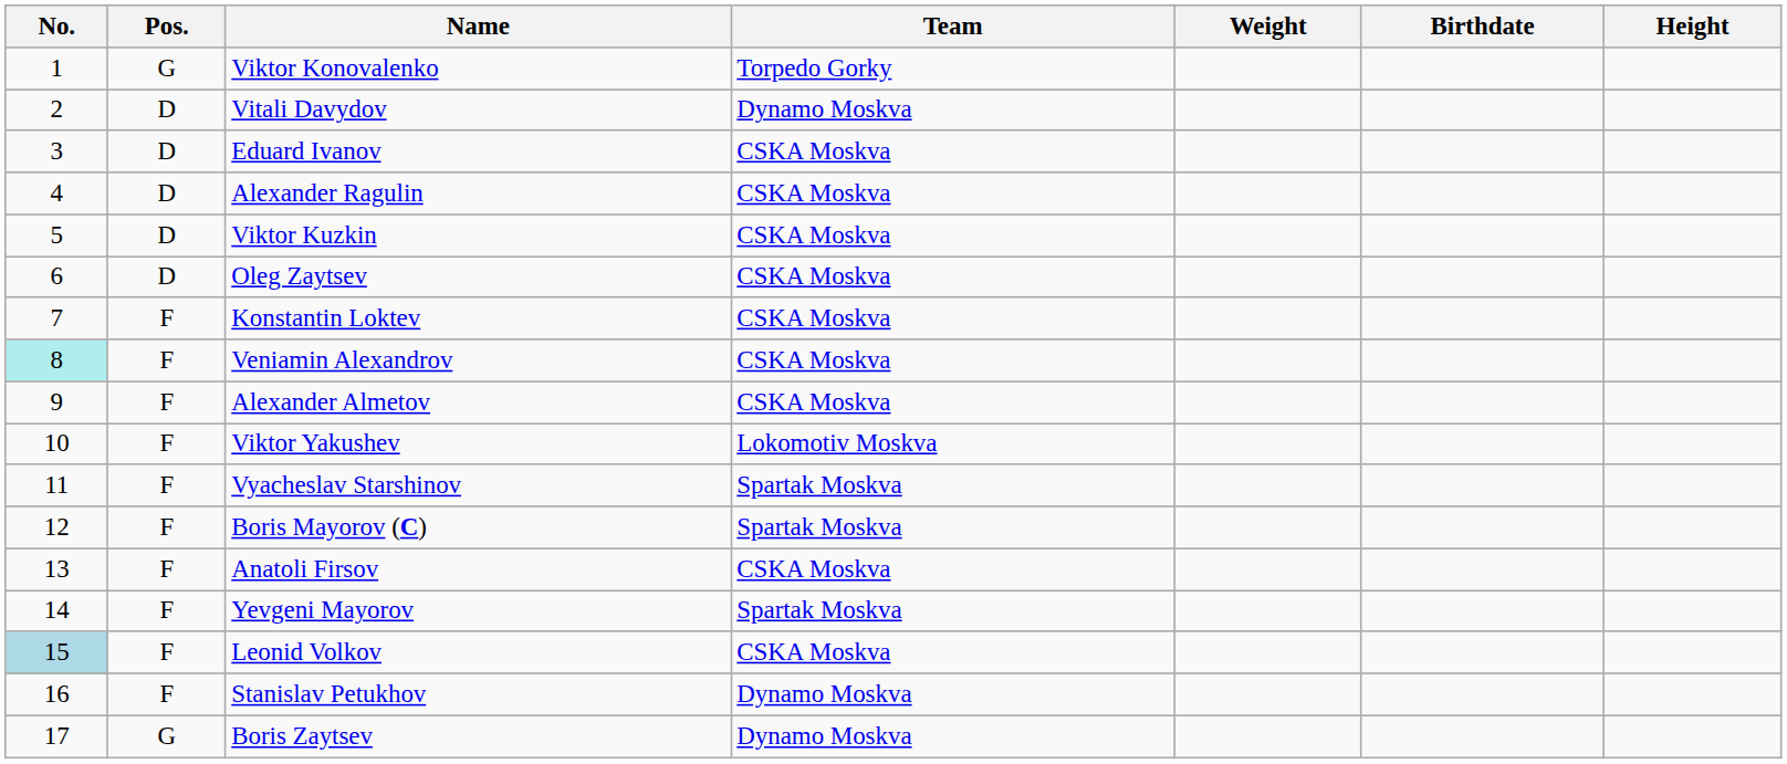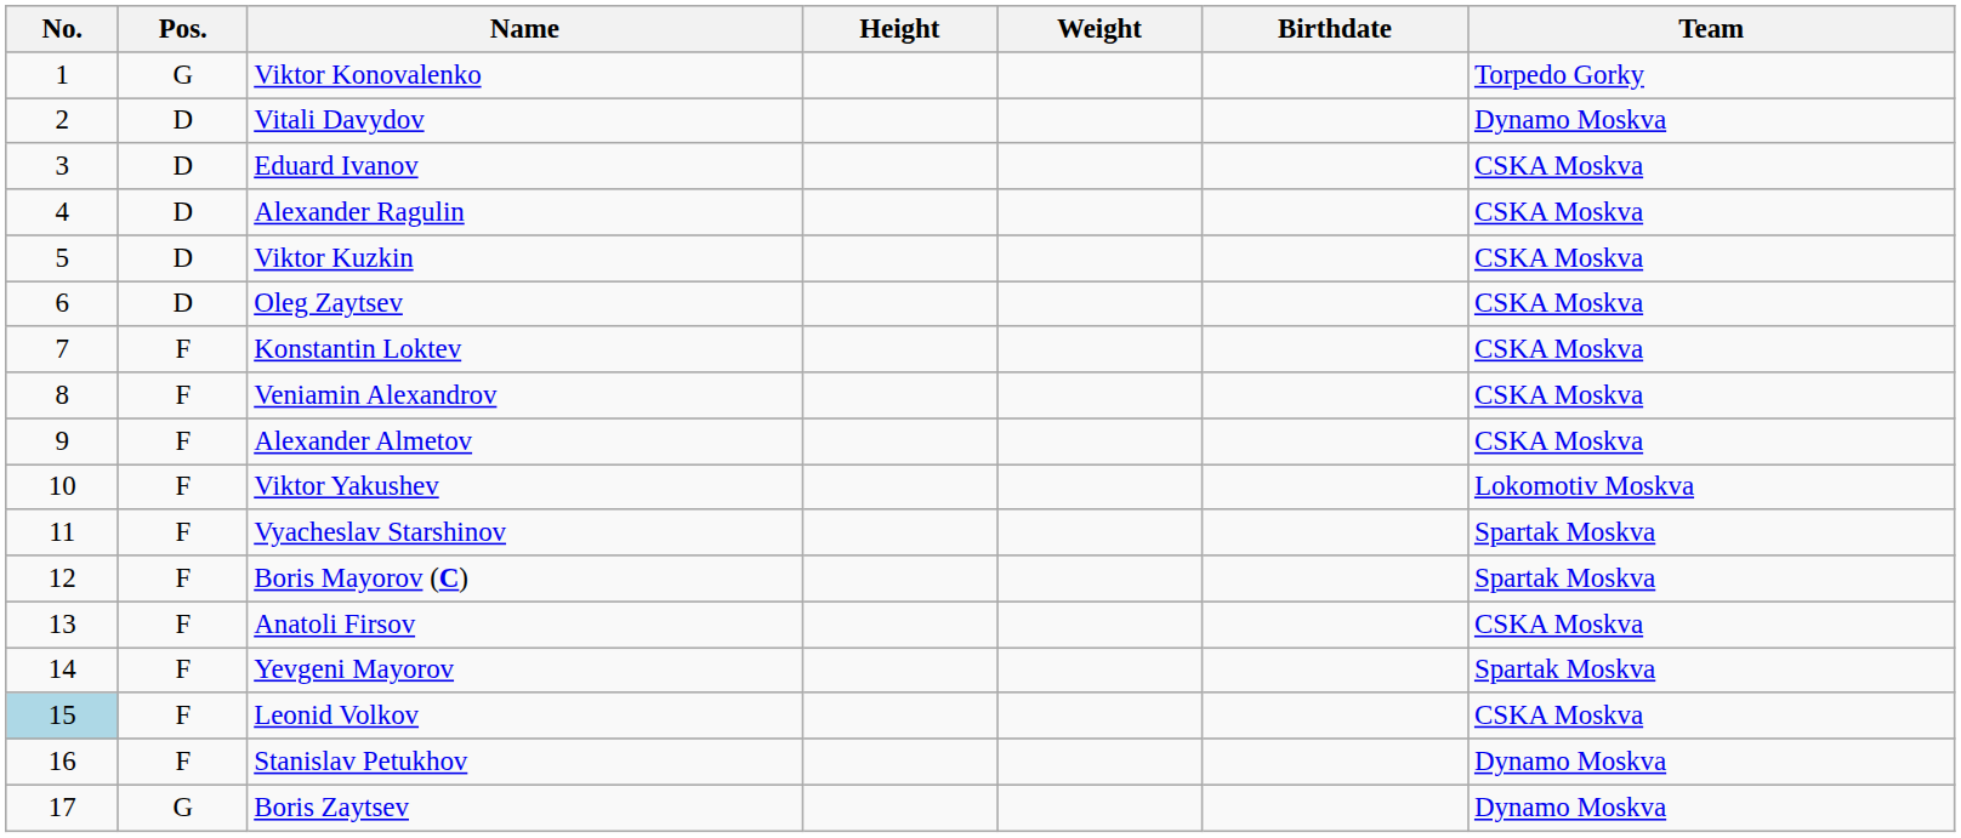 <table class="wikitable sortable" width="80%" style="font-size: 90%; text-align: center;">
 <tr>
 <th>No.</th>
 <th>Pos.</th>
 <th>Name</th>
-<th>Team</th>
+<th>Height</th>
 <th>Weight</th>
 <th>Birthdate</th>
-<th>Height</th>
+<th>Team</th>
 </tr>
 <tr>
 <td>1</td>
 <td>G</td>
 <td style="text-align:left;"><a href='#'>Viktor Konovalenko</a></td>
-<td style="text-align:left;"> <a href='#'>Torpedo Gorky</a></td>
+<td></td>
 <td></td>
 <td style="text-align:right;"></td>
-<td></td>
+<td style="text-align:left;"> <a href='#'>Torpedo Gorky</a></td>
 </tr>
 <tr>
 <td>2</td>
 <td>D</td>
 <td style="text-align:left;"><a href='#'>Vitali Davydov</a></td>
-<td style="text-align:left;"> <a href='#'>Dynamo Moskva</a></td>
+<td></td>
 <td></td>
 <td style="text-align:right;"></td>
-<td></td>
+<td style="text-align:left;"> <a href='#'>Dynamo Moskva</a></td>
 </tr>
 <tr>
 <td>3</td>
 <td>D</td>
 <td style="text-align:left;"><a href='#'>Eduard Ivanov</a></td>
-<td style="text-align:left;"> <a href='#'>CSKA Moskva</a></td>
+<td></td>
 <td></td>
 <td style="text-align:right;"></td>
-<td></td>
+<td style="text-align:left;"> <a href='#'>CSKA Moskva</a></td>
 </tr>
 <tr>
 <td>4</td>
 <td>D</td>
 <td style="text-align:left;"><a href='#'>Alexander Ragulin</a></td>
-<td style="text-align:left;"> <a href='#'>CSKA Moskva</a></td>
+<td></td>
 <td></td>
 <td style="text-align:right;"></td>
-<td></td>
+<td style="text-align:left;"> <a href='#'>CSKA Moskva</a></td>
 </tr>
 <tr>
 <td>5</td>
 <td>D</td>
 <td style="text-align:left;"><a href='#'>Viktor Kuzkin</a></td>
-<td style="text-align:left;"> <a href='#'>CSKA Moskva</a></td>
+<td></td>
 <td></td>
 <td style="text-align:right;"></td>
-<td></td>
+<td style="text-align:left;"> <a href='#'>CSKA Moskva</a></td>
 </tr>
 <tr>
 <td>6</td>
 <td>D</td>
 <td style="text-align:left;"><a href='#'>Oleg Zaytsev</a></td>
-<td style="text-align:left;"> <a href='#'>CSKA Moskva</a></td>
+<td></td>
 <td></td>
 <td style="text-align:right;"></td>
-<td></td>
+<td style="text-align:left;"> <a href='#'>CSKA Moskva</a></td>
 </tr>
 <tr>
 <td>7</td>
 <td>F</td>
 <td style="text-align:left;"><a href='#'>Konstantin Loktev</a></td>
-<td style="text-align:left;"> <a href='#'>CSKA Moskva</a></td>
+<td></td>
 <td></td>
 <td style="text-align:right;"></td>
-<td></td>
+<td style="text-align:left;"> <a href='#'>CSKA Moskva</a></td>
 </tr>
 <tr>
-<td style="background: paleturquoise;">8</td>
+<td>8</td>
 <td>F</td>
 <td style="text-align:left;"><a href='#'>Veniamin Alexandrov</a></td>
-<td style="text-align:left;"> <a href='#'>CSKA Moskva</a></td>
+<td></td>
 <td></td>
 <td style="text-align:right;"></td>
-<td></td>
+<td style="text-align:left;"> <a href='#'>CSKA Moskva</a></td>
 </tr>
 <tr>
 <td>9</td>
 <td>F</td>
 <td style="text-align:left;"><a href='#'>Alexander Almetov</a></td>
-<td style="text-align:left;"> <a href='#'>CSKA Moskva</a></td>
+<td></td>
 <td></td>
 <td style="text-align:right;"></td>
-<td></td>
+<td style="text-align:left;"> <a href='#'>CSKA Moskva</a></td>
 </tr>
 <tr>
 <td>10</td>
 <td>F</td>
 <td style="text-align:left;"><a href='#'>Viktor Yakushev</a></td>
-<td style="text-align:left;"> <a href='#'>Lokomotiv Moskva</a></td>
+<td></td>
 <td></td>
 <td style="text-align:right;"></td>
-<td></td>
+<td style="text-align:left;"> <a href='#'>Lokomotiv Moskva</a></td>
 </tr>
 <tr>
 <td>11</td>
 <td>F</td>
 <td style="text-align:left;"><a href='#'>Vyacheslav Starshinov</a></td>
-<td style="text-align:left;"> <a href='#'>Spartak Moskva</a></td>
+<td></td>
 <td></td>
 <td style="text-align:right;"></td>
-<td></td>
+<td style="text-align:left;"> <a href='#'>Spartak Moskva</a></td>
 </tr>
 <tr>
 <td>12</td>
 <td>F</td>
 <td style="text-align:left;"><a href='#'>Boris Mayorov</a> (<strong><a href='#'>C</a></strong>)</td>
-<td style="text-align:left;"> <a href='#'>Spartak Moskva</a></td>
+<td></td>
 <td></td>
 <td style="text-align:right;"></td>
-<td></td>
+<td style="text-align:left;"> <a href='#'>Spartak Moskva</a></td>
 </tr>
 <tr>
 <td>13</td>
 <td>F</td>
 <td style="text-align:left;"><a href='#'>Anatoli Firsov</a></td>
-<td style="text-align:left;"> <a href='#'>CSKA Moskva</a></td>
+<td></td>
 <td></td>
 <td style="text-align:right;"></td>
-<td></td>
+<td style="text-align:left;"> <a href='#'>CSKA Moskva</a></td>
 </tr>
 <tr>
 <td>14</td>
 <td>F</td>
 <td style="text-align:left;"><a href='#'>Yevgeni Mayorov</a></td>
-<td style="text-align:left;"> <a href='#'>Spartak Moskva</a></td>
+<td></td>
 <td></td>
 <td style="text-align:right;"></td>
-<td></td>
+<td style="text-align:left;"> <a href='#'>Spartak Moskva</a></td>
 </tr>
 <tr>
 <td style="background: lightblue;">15</td>
 <td>F</td>
 <td style="text-align:left;"><a href='#'>Leonid Volkov</a></td>
-<td style="text-align:left;"> <a href='#'>CSKA Moskva</a></td>
+<td></td>
 <td></td>
 <td style="text-align:right;"></td>
-<td></td>
+<td style="text-align:left;"> <a href='#'>CSKA Moskva</a></td>
 </tr>
 <tr>
 <td>16</td>
 <td>F</td>
 <td style="text-align:left;"><a href='#'>Stanislav Petukhov</a></td>
-<td style="text-align:left;"> <a href='#'>Dynamo Moskva</a></td>
+<td></td>
 <td></td>
 <td style="text-align:right;"></td>
-<td></td>
+<td style="text-align:left;"> <a href='#'>Dynamo Moskva</a></td>
 </tr>
 <tr>
 <td>17</td>
 <td>G</td>
 <td style="text-align:left;"><a href='#'>Boris Zaytsev</a></td>
-<td style="text-align:left;"> <a href='#'>Dynamo Moskva</a></td>
+<td></td>
 <td></td>
 <td style="text-align:right;"></td>
-<td></td>
+<td style="text-align:left;"> <a href='#'>Dynamo Moskva</a></td>
 </tr>
 </table>
